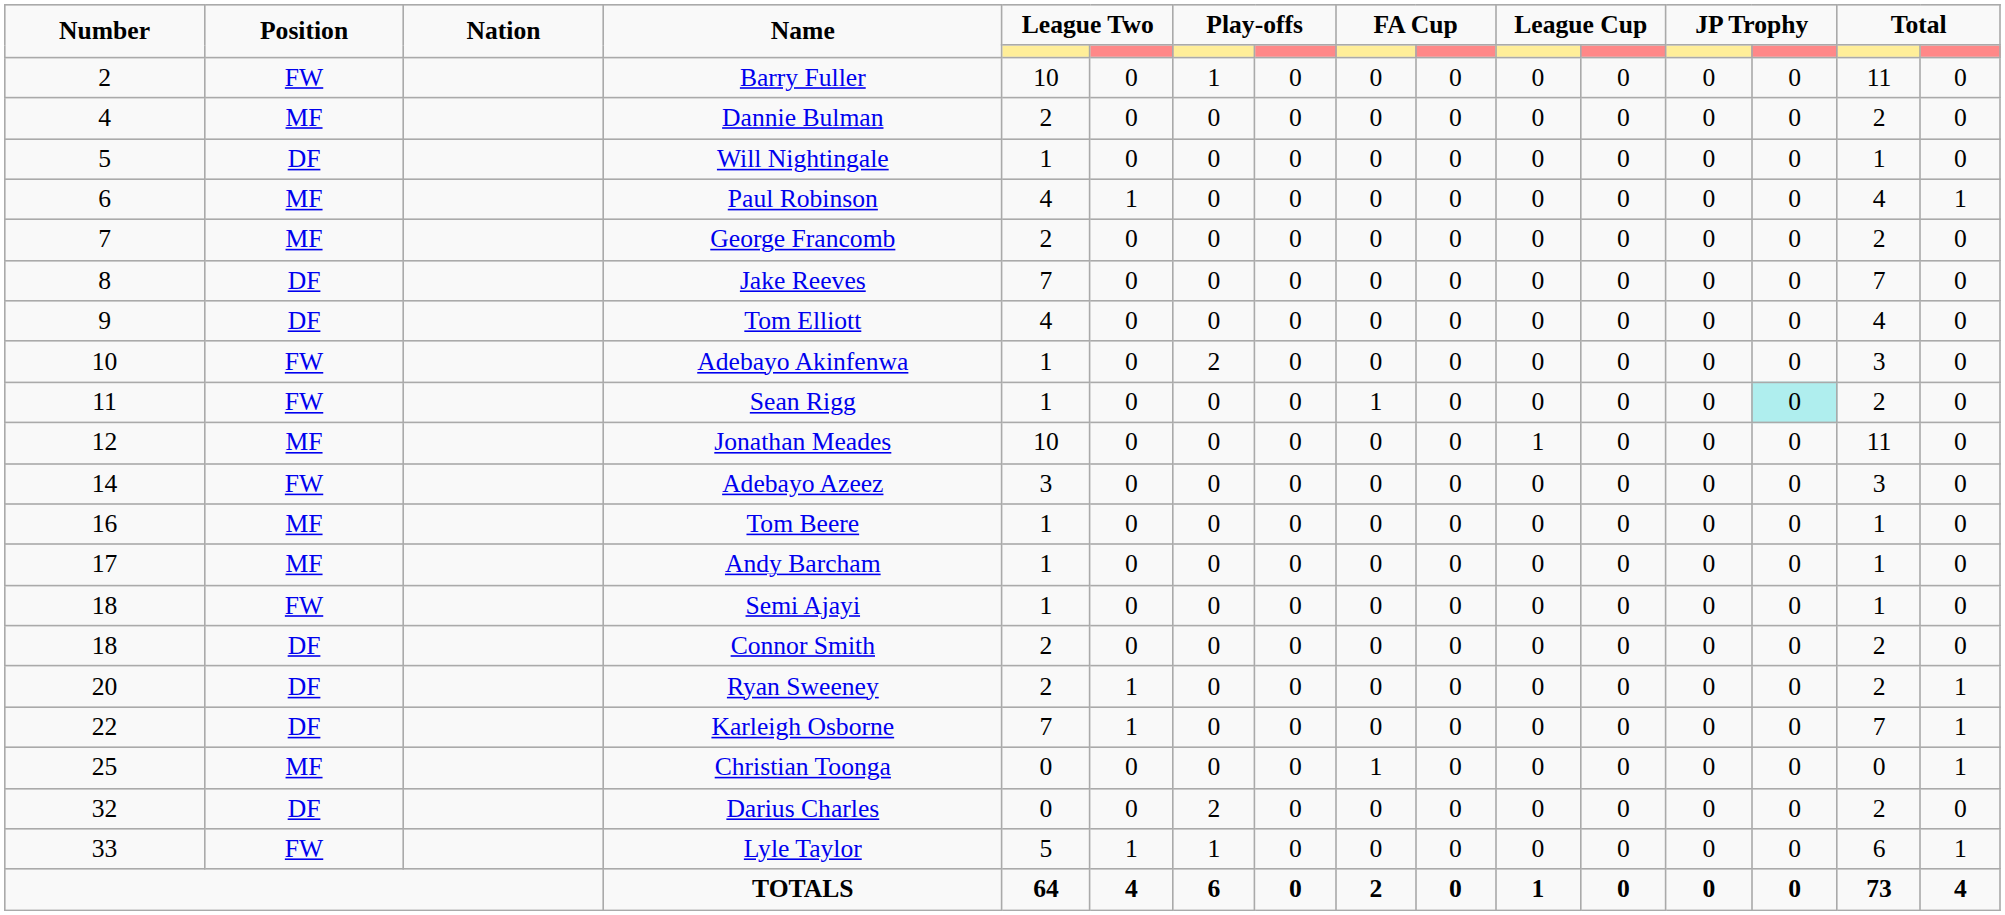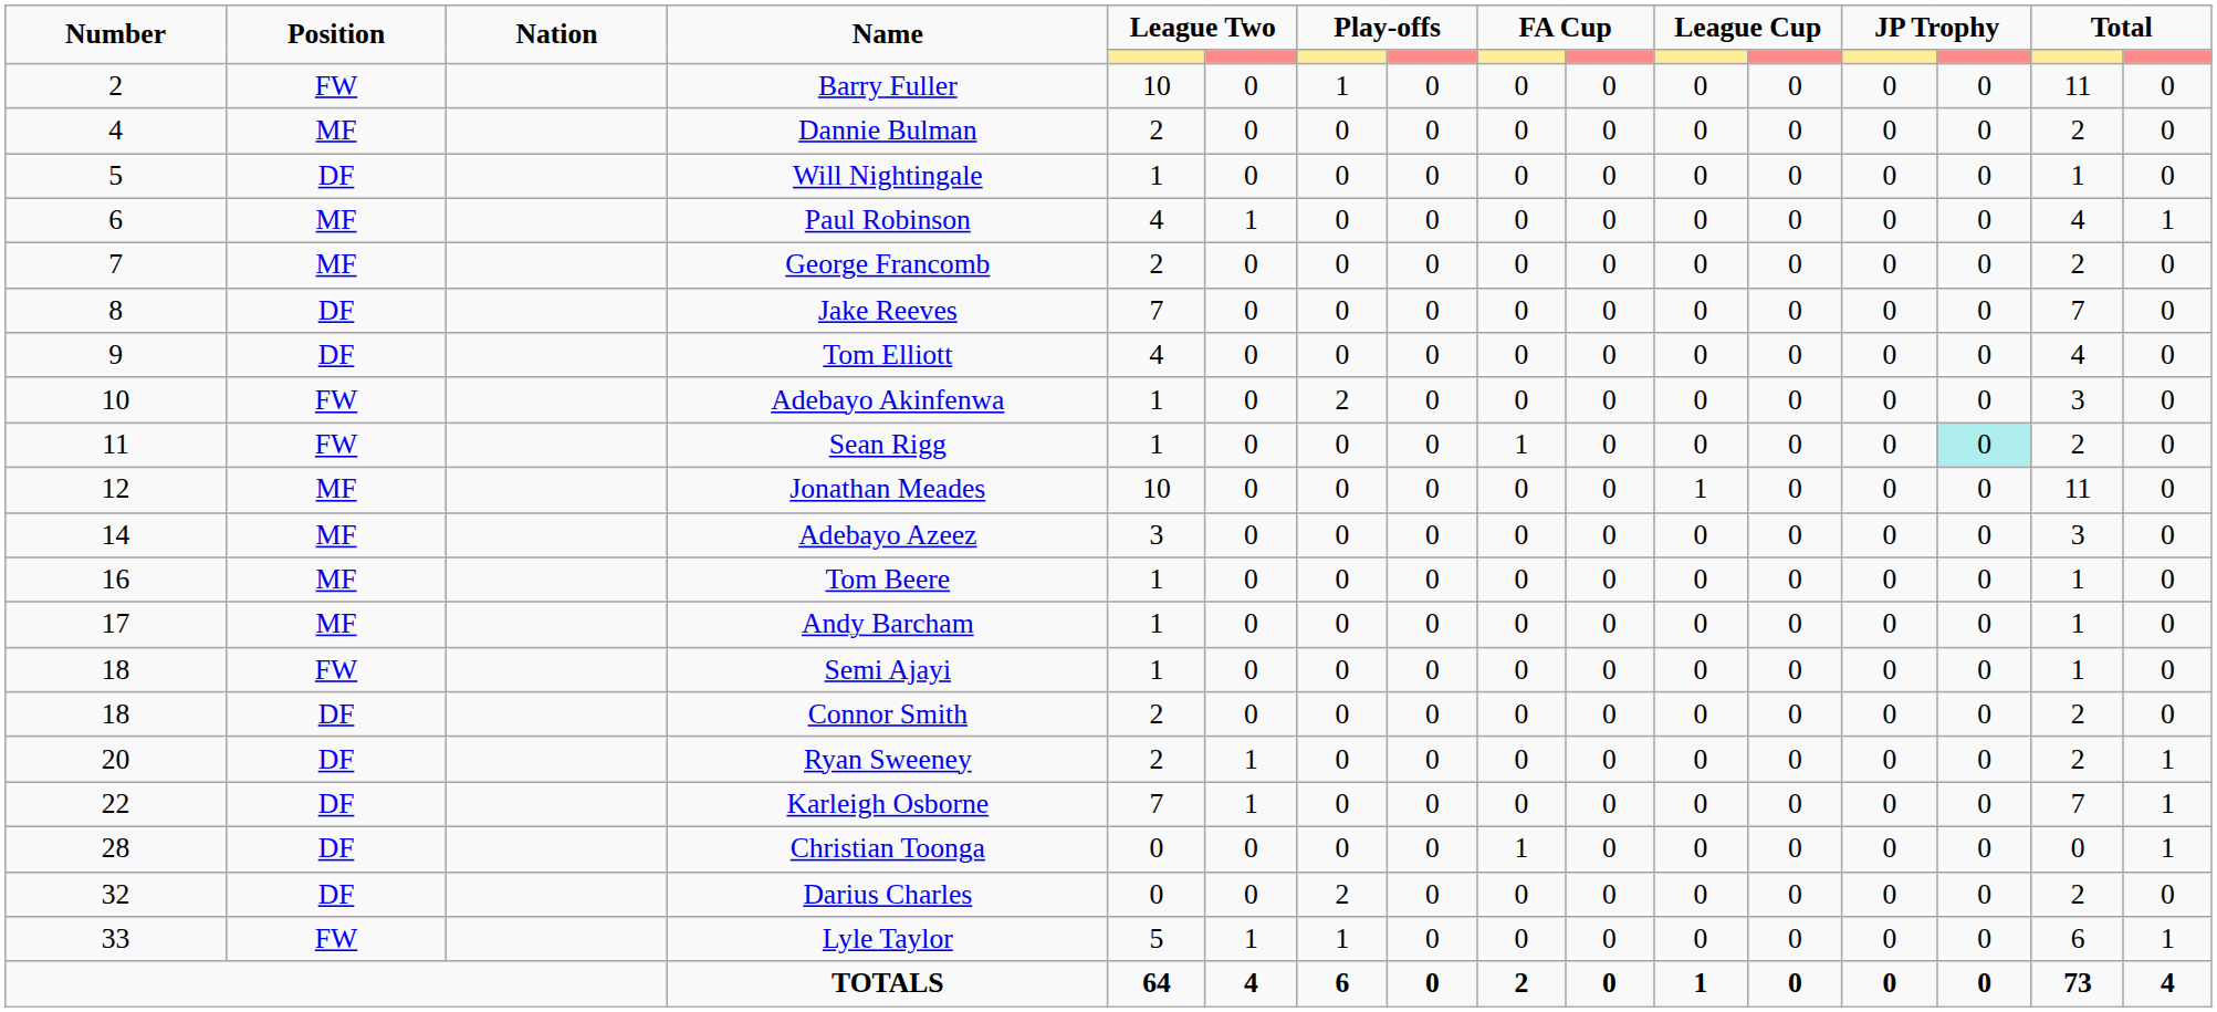 <table class="wikitable" style="text-align:center;">
 <tr style="text-align:center;">
 <td rowspan="2"  style="width:10%; "><strong>Number</strong></td>
 <td rowspan="2"  style="width:10%; "><strong>Position</strong></td>
 <td rowspan="2"  style="width:10%; "><strong>Nation</strong></td>
 <td rowspan="2"  style="width:20%; "><strong>Name</strong></td>
 <td colspan="2"><strong>League Two</strong></td>
 <td colspan="2"><strong>Play-offs</strong></td>
 <td colspan="2"><strong>FA Cup</strong></td>
 <td colspan="2"><strong>League Cup</strong></td>
 <td colspan="2"><strong>JP Trophy</strong></td>
 <td colspan="2"><strong>Total</strong></td>
 </tr>
 <tr>
 <th style="width:60px; background:#fe9;"></th>
 <th style="width:60px; background:#ff8888;"></th>
 <th style="width:60px; background:#fe9;"></th>
 <th style="width:60px; background:#ff8888;"></th>
 <th style="width:60px; background:#fe9;"></th>
 <th style="width:60px; background:#ff8888;"></th>
 <th style="width:60px; background:#fe9;"></th>
 <th style="width:60px; background:#ff8888;"></th>
 <th style="width:60px; background:#fe9;"></th>
 <th style="width:60px; background:#ff8888;"></th>
 <th style="width:60px; background:#fe9;"></th>
 <th style="width:60px; background:#ff8888;"></th>
 </tr>
 <tr>
 <td>2</td>
 <td><a href='#'>FW</a></td>
 <td></td>
 <td><a href='#'>Barry Fuller</a></td>
 <td>10</td>
 <td>0</td>
 <td>1</td>
 <td>0</td>
 <td>0</td>
 <td>0</td>
 <td>0</td>
 <td>0</td>
 <td>0</td>
 <td>0</td>
 <td>11</td>
 <td>0</td>
 </tr>
 <tr>
 <td>4</td>
 <td><a href='#'>MF</a></td>
 <td></td>
 <td><a href='#'>Dannie Bulman</a></td>
 <td>2</td>
 <td>0</td>
 <td>0</td>
 <td>0</td>
 <td>0</td>
 <td>0</td>
 <td>0</td>
 <td>0</td>
 <td>0</td>
 <td>0</td>
 <td>2</td>
 <td>0</td>
 </tr>
 <tr>
 <td>5</td>
 <td><a href='#'>DF</a></td>
 <td></td>
 <td><a href='#'>Will Nightingale</a></td>
 <td>1</td>
 <td>0</td>
 <td>0</td>
 <td>0</td>
 <td>0</td>
 <td>0</td>
 <td>0</td>
 <td>0</td>
 <td>0</td>
 <td>0</td>
 <td>1</td>
 <td>0</td>
 </tr>
 <tr>
 <td>6</td>
 <td><a href='#'>MF</a></td>
 <td></td>
 <td><a href='#'>Paul Robinson</a></td>
 <td>4</td>
 <td>1</td>
 <td>0</td>
 <td>0</td>
 <td>0</td>
 <td>0</td>
 <td>0</td>
 <td>0</td>
 <td>0</td>
 <td>0</td>
 <td>4</td>
 <td>1</td>
 </tr>
 <tr>
 <td>7</td>
 <td><a href='#'>MF</a></td>
 <td></td>
 <td><a href='#'>George Francomb</a></td>
 <td>2</td>
 <td>0</td>
 <td>0</td>
 <td>0</td>
 <td>0</td>
 <td>0</td>
 <td>0</td>
 <td>0</td>
 <td>0</td>
 <td>0</td>
 <td>2</td>
 <td>0</td>
 </tr>
 <tr>
 <td>8</td>
 <td><a href='#'>DF</a></td>
 <td></td>
 <td><a href='#'>Jake Reeves</a></td>
 <td>7</td>
 <td>0</td>
 <td>0</td>
 <td>0</td>
 <td>0</td>
 <td>0</td>
 <td>0</td>
 <td>0</td>
 <td>0</td>
 <td>0</td>
 <td>7</td>
 <td>0</td>
 </tr>
 <tr>
 <td>9</td>
 <td><a href='#'>DF</a></td>
 <td></td>
 <td><a href='#'>Tom Elliott</a></td>
 <td>4</td>
 <td>0</td>
 <td>0</td>
 <td>0</td>
 <td>0</td>
 <td>0</td>
 <td>0</td>
 <td>0</td>
 <td>0</td>
 <td>0</td>
 <td>4</td>
 <td>0</td>
 </tr>
 <tr>
 <td>10</td>
 <td><a href='#'>FW</a></td>
 <td></td>
 <td><a href='#'>Adebayo Akinfenwa</a></td>
 <td>1</td>
 <td>0</td>
 <td>2</td>
 <td>0</td>
 <td>0</td>
 <td>0</td>
 <td>0</td>
 <td>0</td>
 <td>0</td>
 <td>0</td>
 <td>3</td>
 <td>0</td>
 </tr>
 <tr>
 <td>11</td>
 <td><a href='#'>FW</a></td>
 <td></td>
 <td><a href='#'>Sean Rigg</a></td>
 <td>1</td>
 <td>0</td>
 <td>0</td>
 <td>0</td>
 <td>1</td>
 <td>0</td>
 <td>0</td>
 <td>0</td>
 <td>0</td>
 <td style="background: paleturquoise;">0</td>
 <td>2</td>
 <td>0</td>
 </tr>
 <tr>
 <td>12</td>
 <td><a href='#'>MF</a></td>
 <td></td>
 <td><a href='#'>Jonathan Meades</a></td>
 <td>10</td>
 <td>0</td>
 <td>0</td>
 <td>0</td>
 <td>0</td>
 <td>0</td>
 <td>1</td>
 <td>0</td>
 <td>0</td>
 <td>0</td>
 <td>11</td>
 <td>0</td>
 </tr>
 <tr>
 <td>14</td>
-<td><a href='#'>FW</a></td>
+<td><a href='#'>MF</a></td>
 <td></td>
 <td><a href='#'>Adebayo Azeez</a></td>
 <td>3</td>
 <td>0</td>
 <td>0</td>
 <td>0</td>
 <td>0</td>
 <td>0</td>
 <td>0</td>
 <td>0</td>
 <td>0</td>
 <td>0</td>
 <td>3</td>
 <td>0</td>
 </tr>
 <tr>
 <td>16</td>
 <td><a href='#'>MF</a></td>
 <td></td>
 <td><a href='#'>Tom Beere</a></td>
 <td>1</td>
 <td>0</td>
 <td>0</td>
 <td>0</td>
 <td>0</td>
 <td>0</td>
 <td>0</td>
 <td>0</td>
 <td>0</td>
 <td>0</td>
 <td>1</td>
 <td>0</td>
 </tr>
 <tr>
 <td>17</td>
 <td><a href='#'>MF</a></td>
 <td></td>
 <td><a href='#'>Andy Barcham</a></td>
 <td>1</td>
 <td>0</td>
 <td>0</td>
 <td>0</td>
 <td>0</td>
 <td>0</td>
 <td>0</td>
 <td>0</td>
 <td>0</td>
 <td>0</td>
 <td>1</td>
 <td>0</td>
 </tr>
 <tr>
 <td>18</td>
 <td><a href='#'>FW</a></td>
 <td></td>
 <td><a href='#'>Semi Ajayi</a></td>
 <td>1</td>
 <td>0</td>
 <td>0</td>
 <td>0</td>
 <td>0</td>
 <td>0</td>
 <td>0</td>
 <td>0</td>
 <td>0</td>
 <td>0</td>
 <td>1</td>
 <td>0</td>
 </tr>
 <tr>
 <td>18</td>
 <td><a href='#'>DF</a></td>
 <td></td>
 <td><a href='#'>Connor Smith</a></td>
 <td>2</td>
 <td>0</td>
 <td>0</td>
 <td>0</td>
 <td>0</td>
 <td>0</td>
 <td>0</td>
 <td>0</td>
 <td>0</td>
 <td>0</td>
 <td>2</td>
 <td>0</td>
 </tr>
 <tr>
 <td>20</td>
 <td><a href='#'>DF</a></td>
 <td></td>
 <td><a href='#'>Ryan Sweeney</a></td>
 <td>2</td>
 <td>1</td>
 <td>0</td>
 <td>0</td>
 <td>0</td>
 <td>0</td>
 <td>0</td>
 <td>0</td>
 <td>0</td>
 <td>0</td>
 <td>2</td>
 <td>1</td>
 </tr>
 <tr>
 <td>22</td>
 <td><a href='#'>DF</a></td>
 <td></td>
 <td><a href='#'>Karleigh Osborne</a></td>
 <td>7</td>
 <td>1</td>
 <td>0</td>
 <td>0</td>
 <td>0</td>
 <td>0</td>
 <td>0</td>
 <td>0</td>
 <td>0</td>
 <td>0</td>
 <td>7</td>
 <td>1</td>
 </tr>
 <tr>
-<td>25</td>
-<td><a href='#'>MF</a></td>
+<td>28</td>
+<td><a href='#'>DF</a></td>
 <td></td>
 <td><a href='#'>Christian Toonga</a></td>
 <td>0</td>
 <td>0</td>
 <td>0</td>
 <td>0</td>
 <td>1</td>
 <td>0</td>
 <td>0</td>
 <td>0</td>
 <td>0</td>
 <td>0</td>
 <td>0</td>
 <td>1</td>
 </tr>
 <tr>
 <td>32</td>
 <td><a href='#'>DF</a></td>
 <td></td>
 <td><a href='#'>Darius Charles</a></td>
 <td>0</td>
 <td>0</td>
 <td>2</td>
 <td>0</td>
 <td>0</td>
 <td>0</td>
 <td>0</td>
 <td>0</td>
 <td>0</td>
 <td>0</td>
 <td>2</td>
 <td>0</td>
 </tr>
 <tr>
 <td>33</td>
 <td><a href='#'>FW</a></td>
 <td></td>
 <td><a href='#'>Lyle Taylor</a></td>
 <td>5</td>
 <td>1</td>
 <td>1</td>
 <td>0</td>
 <td>0</td>
 <td>0</td>
 <td>0</td>
 <td>0</td>
 <td>0</td>
 <td>0</td>
 <td>6</td>
 <td>1</td>
 </tr>
 <tr>
 <td colspan="3"></td>
 <td><strong>TOTALS</strong></td>
 <td><strong>64</strong></td>
 <td><strong>4</strong></td>
 <td><strong>6</strong></td>
 <td><strong>0</strong></td>
 <td><strong>2</strong></td>
 <td><strong>0</strong></td>
 <td><strong>1</strong></td>
 <td><strong>0</strong></td>
 <td><strong>0</strong></td>
 <td><strong>0</strong></td>
 <td><strong>73</strong></td>
 <td><strong>4</strong></td>
 </tr>
 </table>
